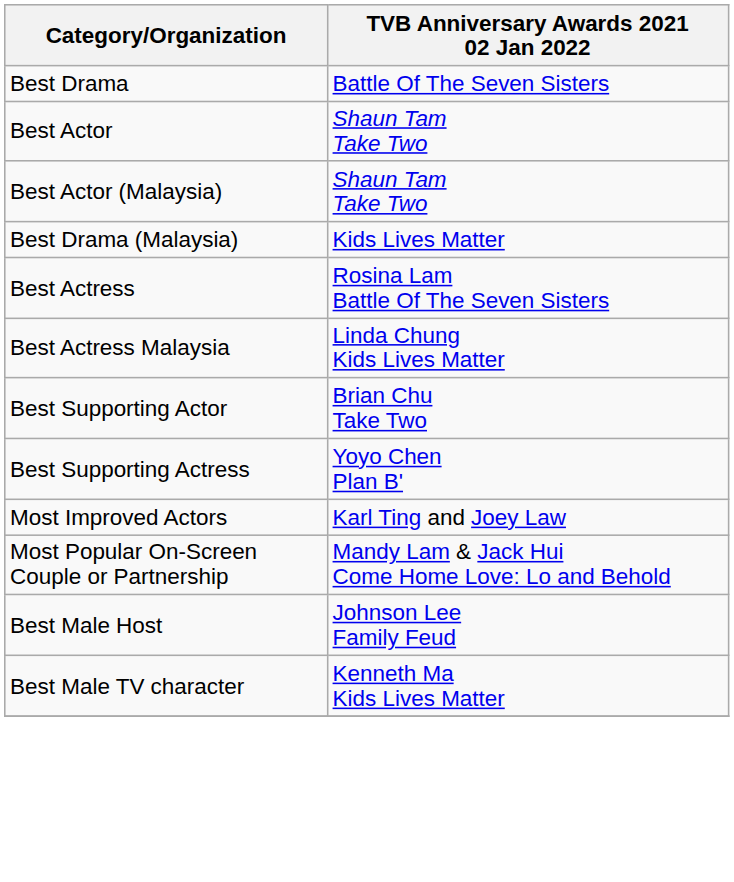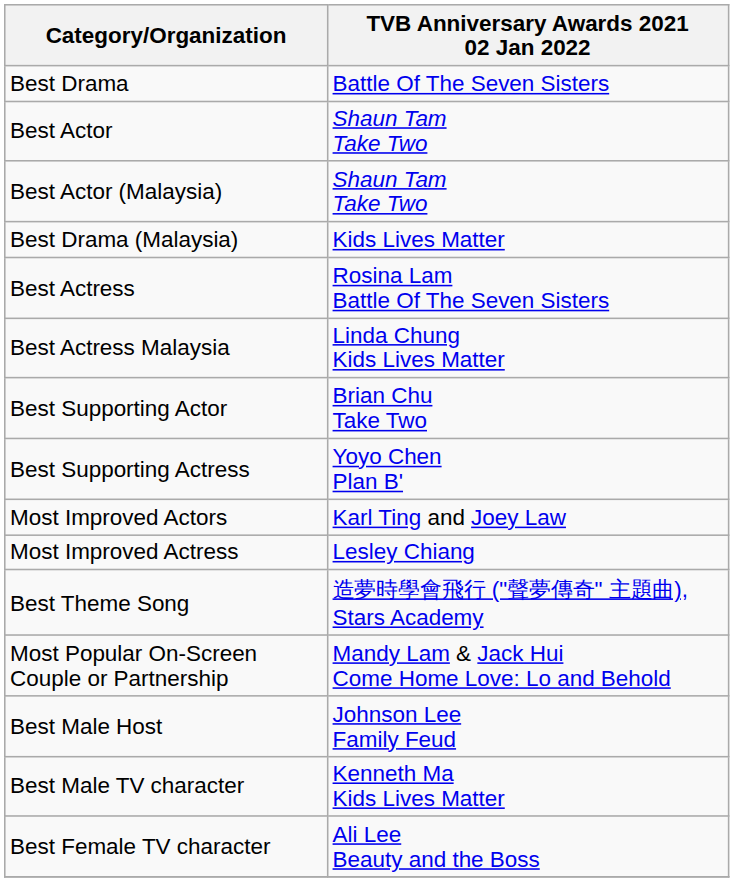 <table class="wikitable" style="font-size: 90%;">
 <tr>
 <th style="width:200px;">Category/Organization</th>
 <th style="width:250px;">TVB Anniversary Awards 2021<br>02 Jan 2022</th>
 </tr>
 <tr>
 <td>Best Drama</td>
 <td><a href='#'>Battle Of The Seven Sisters</a></td>
 </tr>
 <tr>
 <td>Best Actor</td>
 <td><em><a href='#'>Shaun Tam</a></em> <br> <em><a href='#'>Take Two</a></em></td>
 </tr>
 <tr>
 <td>Best Actor (Malaysia)</td>
 <td><em><a href='#'>Shaun Tam</a></em> <br> <em><a href='#'>Take Two</a></em></td>
 </tr>
 <tr>
 <td>Best Drama (Malaysia)</td>
 <td><a href='#'>Kids Lives Matter</a></td>
 </tr>
 <tr>
 <td>Best Actress</td>
 <td><a href='#'>Rosina Lam</a> <br> <a href='#'>Battle Of The Seven Sisters</a></td>
 </tr>
 <tr>
 <td>Best Actress Malaysia</td>
 <td><a href='#'>Linda Chung</a> <br> <a href='#'>Kids Lives Matter</a></td>
 </tr>
 <tr>
 <td>Best Supporting Actor</td>
 <td><a href='#'>Brian Chu</a> <br> <a href='#'>Take Two</a></td>
 </tr>
 <tr>
 <td>Best Supporting Actress</td>
 <td><a href='#'>Yoyo Chen</a> <br> <a href='#'>Plan B'</a></td>
 </tr>
 <tr>
 <td>Most Improved Actors</td>
 <td><a href='#'>Karl Ting</a> and <a href='#'>Joey Law</a></td>
 </tr>
 <tr>
+<td>Most Improved Actress</td>
+<td><a href='#'>Lesley Chiang</a></td>
+</tr>
+<tr>
+<td>Best Theme Song</td>
+<td><a href='#'>造夢時學會飛行 ("聲夢傳奇" 主題曲), Stars Academy</a></td>
+</tr>
+<tr>
 <td>Most Popular On-Screen Couple or Partnership</td>
 <td><a href='#'>Mandy Lam</a> & <a href='#'>Jack Hui</a> <br> <a href='#'>Come Home Love: Lo and Behold</a></td>
 </tr>
 <tr>
 <td>Best Male Host</td>
 <td><a href='#'>Johnson Lee</a> <br> <a href='#'>Family Feud</a></td>
 </tr>
 <tr>
 <td>Best Male TV character</td>
 <td><a href='#'>Kenneth Ma</a> <br> <a href='#'>Kids Lives Matter</a></td>
 </tr>
 <tr>
+<td>Best Female TV character</td>
+<td><a href='#'>Ali Lee</a> <br> <a href='#'>Beauty and the Boss</a></td>
+</tr>
+<tr>
 </tr>
 </table>
